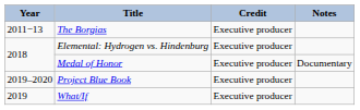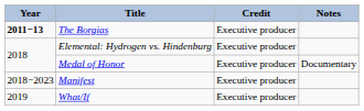 <table class="wikitable" style="font-size:95%;">
 <tr>
 <th style="background:#B0C4DE;">Year</th>
 <th style="background:#B0C4DE;">Title</th>
 <th style="background:#B0C4DE;">Credit</th>
 <th style="background:#B0C4DE;">Notes</th>
 </tr>
 <tr>
-<td>2011−13</td>
+<td><strong>2011−13</strong></td>
 <td><em><a href='#'>The Borgias</a></em></td>
 <td>Executive producer</td>
 <td></td>
 </tr>
 <tr>
 <td rowspan=2>2018</td>
 <td><em>Elemental: Hydrogen vs. Hindenburg</em></td>
 <td>Executive producer</td>
 <td></td>
 </tr>
 <tr>
 <td><em><a href='#'>Medal of Honor</a></em></td>
 <td>Executive producer</td>
 <td>Documentary</td>
 </tr>
 <tr>
-<td>2019–2020</td>
-<td><em><a href='#'>Project Blue Book</a></em></td>
+<td>2018−2023</td>
+<td><em><a href='#'>Manifest</a></em></td>
 <td>Executive producer</td>
 <td></td>
 </tr>
 <tr>
 <td>2019</td>
 <td><em><a href='#'>What/If</a></em></td>
 <td>Executive producer</td>
 <td></td>
 </tr>
 </table>
